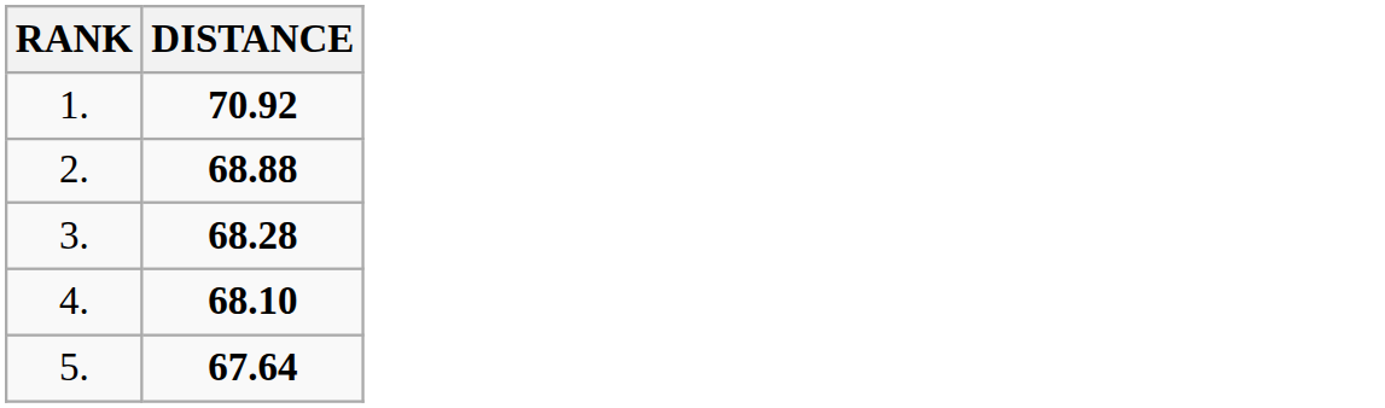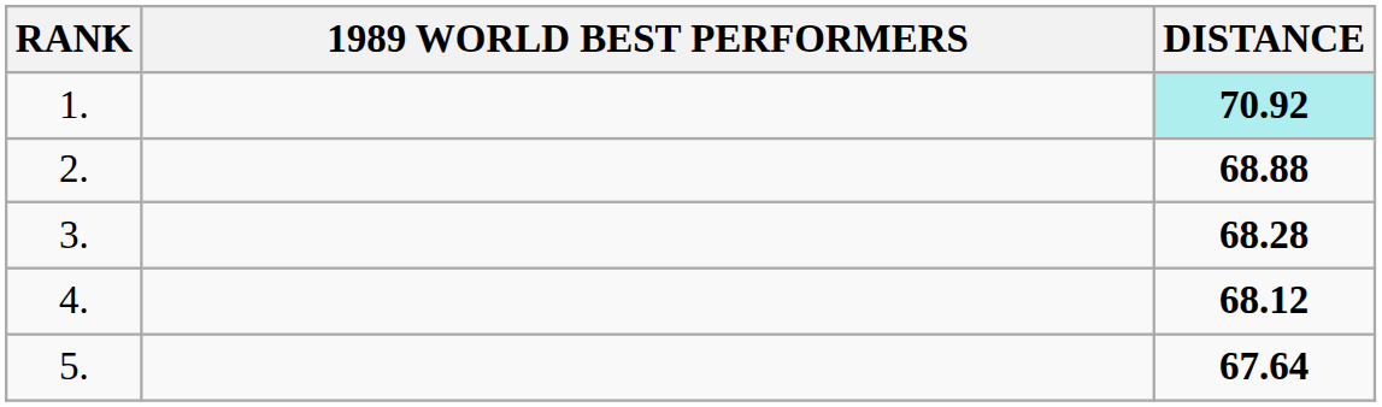 <table class="wikitable" style="border-collapse: collapse; font-size: 90%;">
 <tr>
 <th>RANK</th>
+<th align="center" style="width: 25em">1989 WORLD BEST PERFORMERS</th>
 <th align="center" style="width: 5em">DISTANCE</th>
 </tr>
 <tr>
 <td align="center">1.</td>
-<td align="center"><strong>70.92</strong></td>
+<td></td>
+<td align="center" style="background: paleturquoise;"><strong>70.92</strong></td>
 </tr>
 <tr>
 <td align="center">2.</td>
+<td></td>
 <td align="center"><strong>68.88</strong></td>
 </tr>
 <tr>
 <td align="center">3.</td>
+<td></td>
 <td align="center"><strong>68.28</strong></td>
 </tr>
 <tr>
 <td align="center">4.</td>
-<td align="center"><strong>68.10</strong></td>
+<td></td>
+<td align="center"><strong>68.12</strong></td>
 </tr>
 <tr>
 <td align="center">5.</td>
+<td></td>
 <td align="center"><strong>67.64</strong></td>
 </tr>
 </table>
